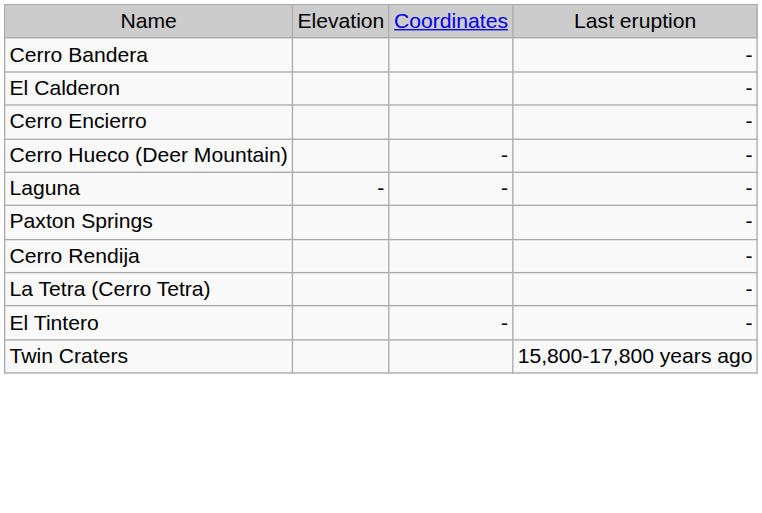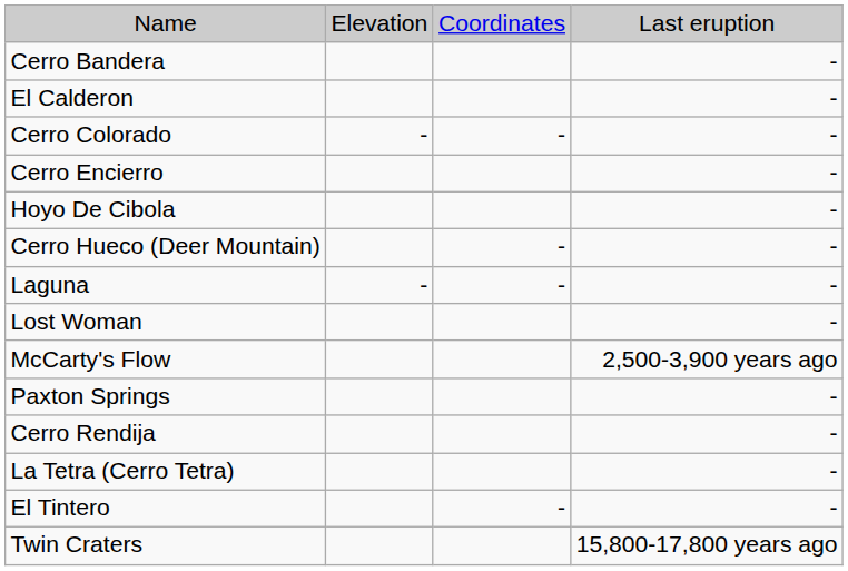 <table class="wikitable">
 <tr style="text-align:center; background:#ccc;">
 <td>Name</td>
 <td>Elevation</td>
 <td><a href='#'>Coordinates</a></td>
 <td>Last eruption</td>
 </tr>
 <tr style="text-align:right;">
 <td align="left">Cerro Bandera</td>
 <td></td>
 <td></td>
 <td>-</td>
 </tr>
 <tr style="text-align:right;">
 <td align="left">El Calderon</td>
 <td></td>
 <td></td>
 <td>-</td>
 </tr>
 <tr style="text-align:right;">
+<td align="left">Cerro Colorado</td>
+<td>-</td>
+<td>-</td>
+<td>-</td>
+</tr>
+<tr style="text-align:right;">
 <td align="left">Cerro Encierro</td>
+<td></td>
+<td></td>
+<td>-</td>
+</tr>
+<tr style="text-align:right;">
+<td align="left">Hoyo De Cibola</td>
 <td></td>
 <td></td>
 <td>-</td>
 </tr>
 <tr style="text-align:right;">
 <td align="left">Cerro Hueco (Deer Mountain)</td>
 <td></td>
 <td>-</td>
 <td>-</td>
 </tr>
 <tr style="text-align:right;">
 <td align="left">Laguna</td>
 <td>-</td>
 <td>-</td>
 <td>-</td>
+</tr>
+<tr style="text-align:right;">
+<td align="left">Lost Woman</td>
+<td></td>
+<td></td>
+<td>-</td>
+</tr>
+<tr style="text-align:right;">
+<td align="left">McCarty's Flow</td>
+<td></td>
+<td></td>
+<td>2,500-3,900 years ago</td>
 </tr>
 <tr style="text-align:right;">
 <td align="left">Paxton Springs</td>
 <td></td>
 <td></td>
 <td>-</td>
 </tr>
 <tr style="text-align:right;">
 <td align="left">Cerro Rendija</td>
 <td></td>
 <td></td>
 <td>-</td>
 </tr>
 <tr style="text-align:right;">
 <td align="left">La Tetra (Cerro Tetra)</td>
 <td></td>
 <td></td>
 <td>-</td>
 </tr>
 <tr style="text-align:right;">
 <td align="left">El Tintero</td>
 <td></td>
 <td>-</td>
 <td>-</td>
 </tr>
 <tr style="text-align:right;">
 <td align="left">Twin Craters</td>
 <td></td>
 <td></td>
 <td>15,800-17,800 years ago</td>
 </tr>
 </table>
